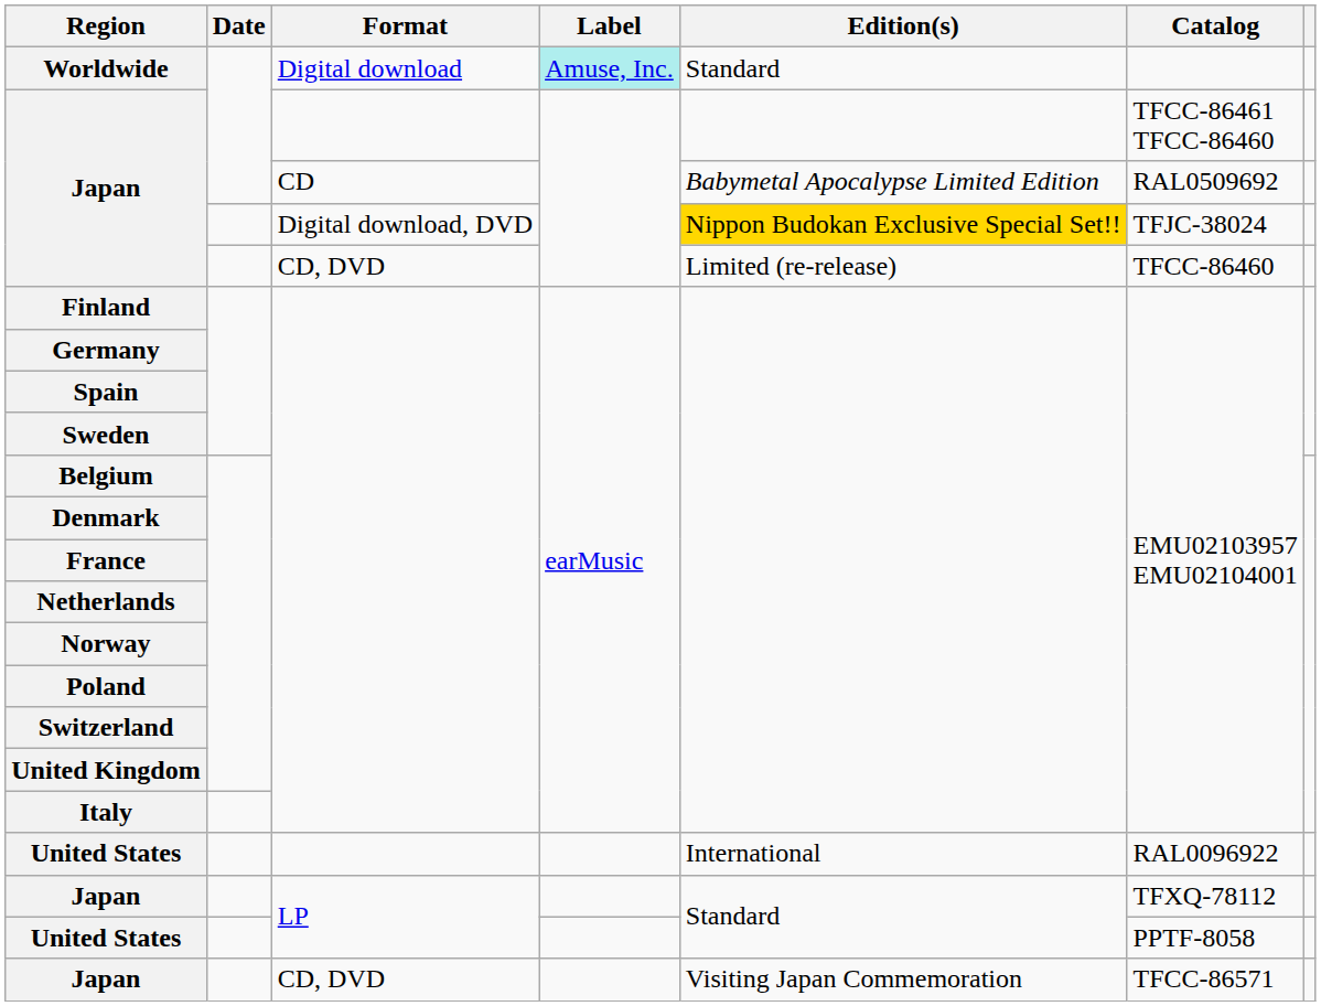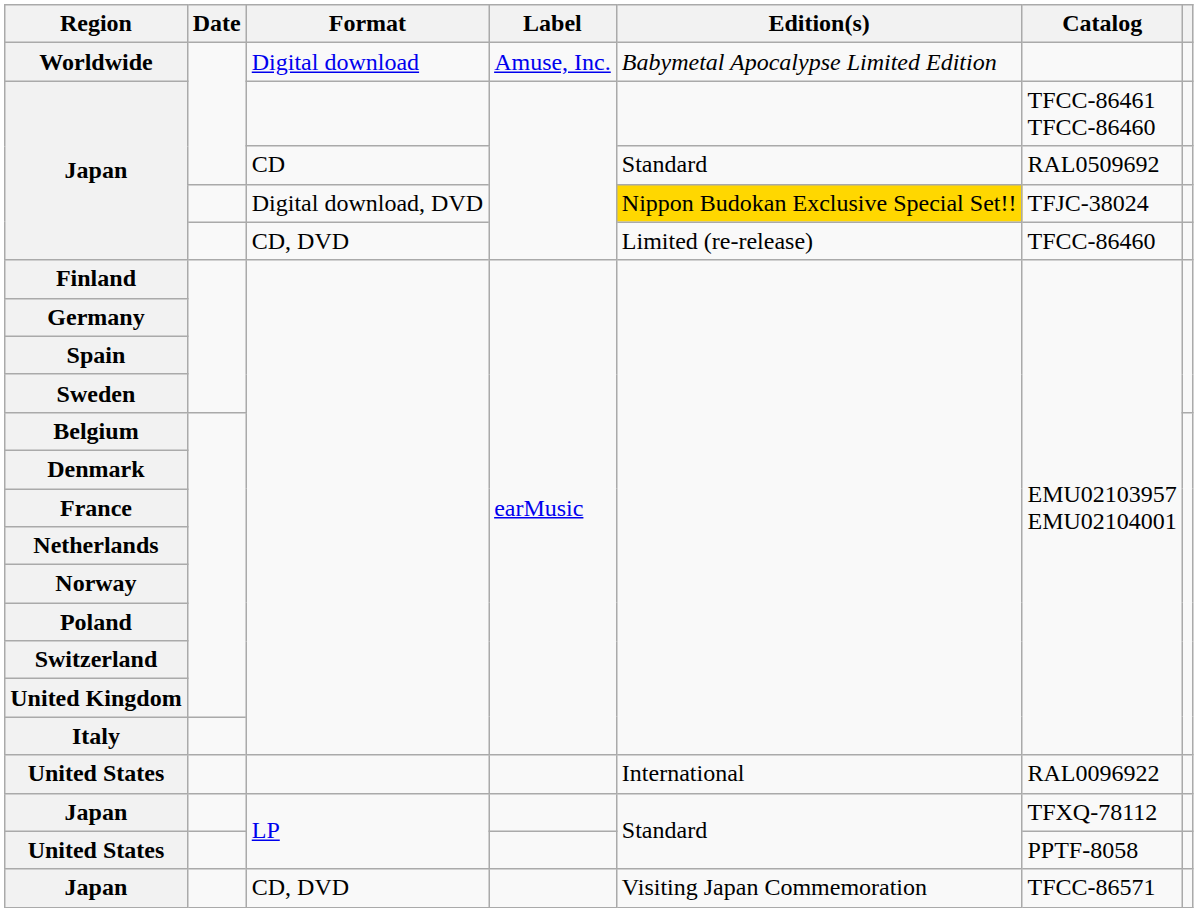 <table class="wikitable plainrowheaders">
 <tr>
 <th scope="col">Region</th>
 <th scope="col">Date</th>
 <th scope="col">Format</th>
 <th scope="col">Label</th>
 <th scope="col">Edition(s)</th>
 <th scope="col">Catalog</th>
 <th scope="col"></th>
 </tr>
 <tr>
 <th scope="row">Worldwide</th>
 <td rowspan="3"></td>
 <td><a href='#'>Digital download</a></td>
-<td style="background: paleturquoise;"><a href='#'>Amuse, Inc.</a></td>
-<td>Standard</td>
+<td><a href='#'>Amuse, Inc.</a></td>
+<td><em>Babymetal Apocalypse Limited Edition</em></td>
 <td></td>
 <td></td>
 </tr>
 <tr>
 <th scope="row" rowspan="4">Japan</th>
 <td></td>
 <td rowspan="4"></td>
 <td></td>
 <td>TFCC-86461<br>TFCC-86460</td>
 <td></td>
 </tr>
 <tr>
 <td>CD</td>
-<td><em>Babymetal Apocalypse Limited Edition</em></td>
+<td>Standard</td>
 <td>RAL0509692</td>
 <td></td>
 </tr>
 <tr>
 <td></td>
 <td>Digital download, DVD</td>
 <td style="background: gold;">Nippon Budokan Exclusive Special Set!!</td>
 <td>TFJC-38024</td>
 <td></td>
 </tr>
 <tr>
 <td></td>
 <td>CD, DVD</td>
 <td>Limited (re-release)</td>
 <td>TFCC-86460</td>
 <td></td>
 </tr>
 <tr>
 <th scope="row">Finland</th>
 <td rowspan=4></td>
 <td rowspan=13></td>
 <td rowspan=13><a href='#'>earMusic</a></td>
 <td rowspan=13></td>
 <td rowspan=13>EMU02103957<br>EMU02104001</td>
 <td rowspan=4></td>
 </tr>
 <tr>
 <th scope="row">Germany</th>
 </tr>
 <tr>
 <th scope="row">Spain</th>
 </tr>
 <tr>
 <th scope="row">Sweden</th>
 </tr>
 <tr>
 <th scope="row">Belgium</th>
 <td rowspan=8></td>
 <td rowspan=9></td>
 </tr>
 <tr>
 <th scope="row">Denmark</th>
 </tr>
 <tr>
 <th scope="row">France</th>
 </tr>
 <tr>
 <th scope="row">Netherlands</th>
 </tr>
 <tr>
 <th scope="row">Norway</th>
 </tr>
 <tr>
 <th scope="row">Poland</th>
 </tr>
 <tr>
 <th scope="row">Switzerland</th>
 </tr>
 <tr>
 <th scope="row">United Kingdom</th>
 </tr>
 <tr>
 <th scope="row">Italy</th>
 <td></td>
 </tr>
 <tr>
 <th scope="row">United States</th>
 <td></td>
 <td></td>
 <td></td>
 <td>International</td>
 <td>RAL0096922</td>
 <td></td>
 </tr>
 <tr>
 <th scope="row">Japan</th>
 <td></td>
 <td rowspan="2"><a href='#'>LP</a></td>
 <td></td>
 <td rowspan="2">Standard</td>
 <td>TFXQ-78112</td>
 <td></td>
 </tr>
 <tr>
 <th scope="row">United States</th>
 <td></td>
 <td></td>
 <td>PPTF-8058</td>
 <td></td>
 </tr>
 <tr>
 <th scope="row">Japan</th>
 <td></td>
 <td>CD, DVD</td>
 <td></td>
 <td>Visiting Japan Commemoration</td>
 <td>TFCC-86571</td>
 <td></td>
 </tr>
 </table>
